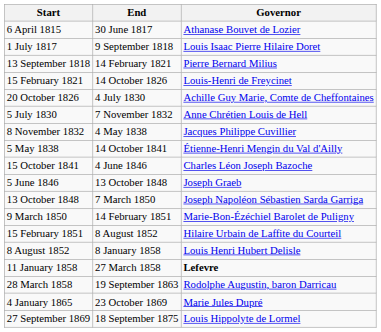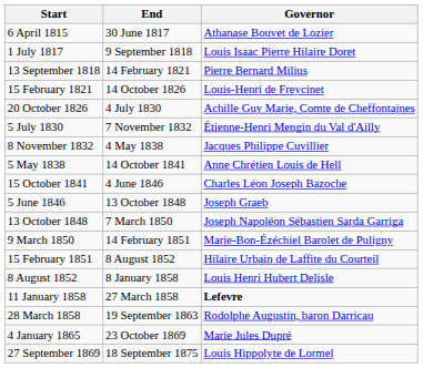 <table class=wikitable>
 <tr>
 <th>Start</th>
 <th>End</th>
 <th>Governor</th>
 </tr>
 <tr>
 <td>6 April 1815</td>
 <td>30 June 1817</td>
 <td><a href='#'>Athanase Bouvet de Lozier</a></td>
 </tr>
 <tr>
 <td>1 July 1817</td>
 <td>9 September 1818</td>
 <td><a href='#'>Louis Isaac Pierre Hilaire Doret</a></td>
 </tr>
 <tr>
 <td>13 September 1818</td>
 <td>14 February 1821</td>
 <td><a href='#'>Pierre Bernard Milius</a></td>
 </tr>
 <tr>
 <td>15 February 1821</td>
 <td>14 October 1826</td>
 <td><a href='#'>Louis-Henri de Freycinet</a></td>
 </tr>
 <tr>
 <td>20 October 1826</td>
 <td>4 July 1830</td>
 <td><a href='#'>Achille Guy Marie, Comte de Cheffontaines</a></td>
 </tr>
 <tr>
 <td>5 July 1830</td>
 <td>7 November 1832</td>
-<td><a href='#'>Anne Chrétien Louis de Hell</a></td>
+<td><a href='#'>Étienne-Henri Mengin du Val d'Ailly</a></td>
 </tr>
 <tr>
 <td>8 November 1832</td>
 <td>4 May 1838</td>
 <td><a href='#'>Jacques Philippe Cuvillier</a></td>
 </tr>
 <tr>
 <td>5 May 1838</td>
 <td>14 October 1841</td>
-<td><a href='#'>Étienne-Henri Mengin du Val d'Ailly</a></td>
+<td><a href='#'>Anne Chrétien Louis de Hell</a></td>
 </tr>
 <tr>
 <td>15 October 1841</td>
 <td>4 June 1846</td>
 <td><a href='#'>Charles Léon Joseph Bazoche</a></td>
 </tr>
 <tr>
 <td>5 June 1846</td>
 <td>13 October 1848</td>
 <td><a href='#'>Joseph Graeb</a></td>
 </tr>
 <tr>
 <td>13 October 1848</td>
 <td>7 March 1850</td>
 <td><a href='#'>Joseph Napoléon Sébastien Sarda Garriga</a></td>
 </tr>
 <tr>
 <td>9 March 1850</td>
 <td>14 February 1851</td>
 <td><a href='#'>Marie-Bon-Ézéchiel Barolet de Puligny</a></td>
 </tr>
 <tr>
 <td>15 February 1851</td>
 <td>8 August 1852</td>
 <td><a href='#'>Hilaire Urbain de Laffite du Courteil</a></td>
 </tr>
 <tr>
 <td>8 August 1852</td>
 <td>8 January 1858</td>
 <td><a href='#'>Louis Henri Hubert Delisle</a></td>
 </tr>
 <tr>
 <td>11 January 1858</td>
 <td>27 March 1858</td>
 <td><strong>Lefevre</strong></td>
 </tr>
 <tr>
 <td>28 March 1858</td>
 <td>19 September 1863</td>
 <td><a href='#'>Rodolphe Augustin, baron Darricau</a></td>
 </tr>
 <tr>
 <td>4 January 1865</td>
 <td>23 October 1869</td>
 <td><a href='#'>Marie Jules Dupré</a></td>
 </tr>
 <tr>
 <td>27 September 1869</td>
 <td>18 September 1875</td>
 <td><a href='#'>Louis Hippolyte de Lormel</a></td>
 </tr>
 </table>
